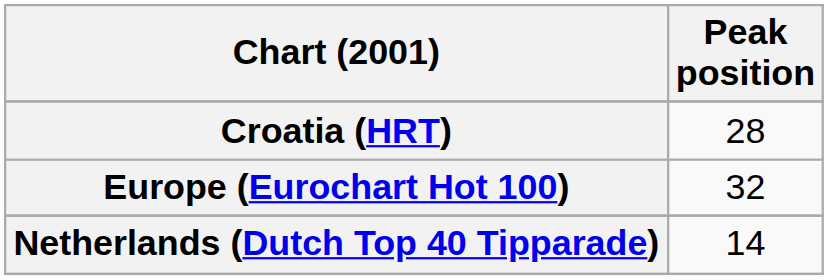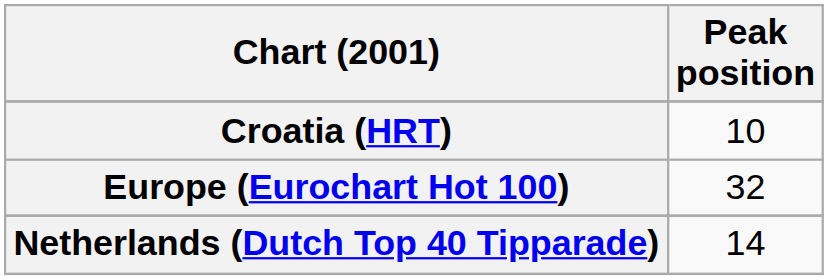 <table class="wikitable sortable plainrowheaders" style="text-align:center">
 <tr>
 <th scope="col">Chart (2001)</th>
 <th scope="col">Peak<br>position</th>
 </tr>
 <tr>
 </tr>
 <tr>
 </tr>
 <tr>
 <th scope="row">Croatia (<a href='#'>HRT</a>)</th>
-<td>28</td>
+<td>10</td>
 </tr>
 <tr>
 <th scope="row">Europe (<a href='#'>Eurochart Hot 100</a>)</th>
 <td>32</td>
 </tr>
 <tr>
 </tr>
 <tr>
 <th scope="row">Netherlands (<a href='#'>Dutch Top 40 Tipparade</a>)</th>
 <td>14</td>
 </tr>
 <tr>
 </tr>
 <tr>
 </tr>
 <tr>
 </tr>
 <tr>
 </tr>
 <tr>
 </tr>
 </table>
